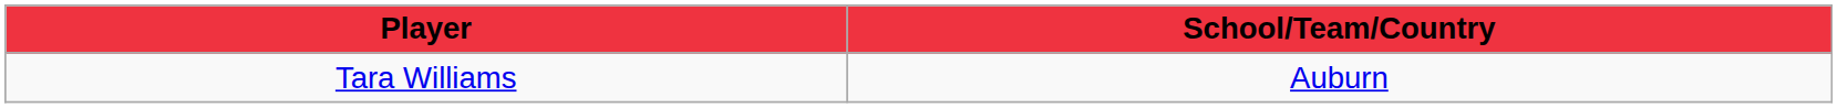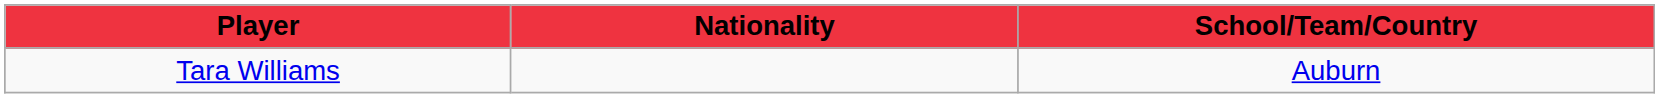 <table class="wikitable" style="text-align:center; width:60em">
 <tr>
 <th style="background: #EF3340" width="10%"><span>Player</span></th>
+<th style="background: #EF3340" width="10%"><span>Nationality</span></th>
 <th style="background: #EF3340" width="10%"><span>School/Team/Country</span></th>
 </tr>
 <tr>
 <td><a href='#'>Tara Williams</a></td>
+<td></td>
 <td><a href='#'>Auburn</a></td>
 </tr>
 </table>
